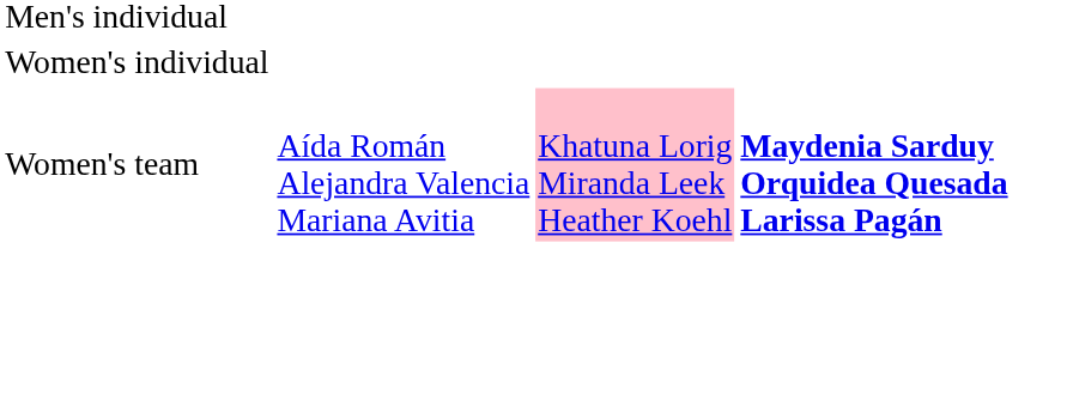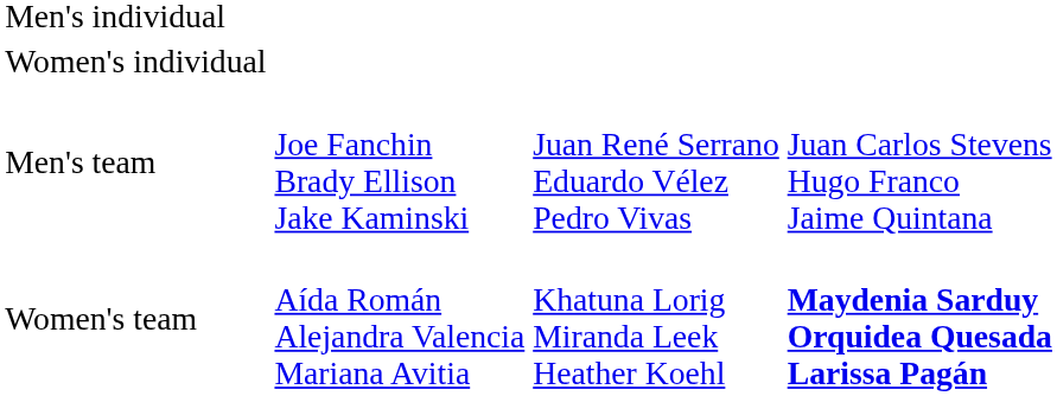 <table>
 <tr>
 <td>Men's individual<br></td>
 <td></td>
 <td></td>
 <td></td>
 </tr>
 <tr>
 <td>Women's individual<br></td>
 <td></td>
 <td></td>
 <td></td>
 </tr>
 <tr>
+<td>Men's team<br></td>
+<td><br><a href='#'>Joe Fanchin</a> <br> <a href='#'>Brady Ellison</a> <br> <a href='#'>Jake Kaminski</a></td>
+<td><br><a href='#'>Juan René Serrano</a> <br> <a href='#'>Eduardo Vélez</a> <br> <a href='#'>Pedro Vivas</a></td>
+<td><br><a href='#'>Juan Carlos Stevens</a> <br> <a href='#'>Hugo Franco</a> <br> <a href='#'>Jaime Quintana</a></td>
+</tr>
+<tr>
 <td>Women's team<br></td>
 <td><br><a href='#'>Aída Román</a> <br> <a href='#'>Alejandra Valencia</a> <br> <a href='#'>Mariana Avitia</a></td>
-<td style="background: pink;"><br><a href='#'>Khatuna Lorig</a> <br> <a href='#'>Miranda Leek</a> <br> <a href='#'>Heather Koehl</a></td>
+<td><br><a href='#'>Khatuna Lorig</a> <br> <a href='#'>Miranda Leek</a> <br> <a href='#'>Heather Koehl</a></td>
 <td><strong><br><a href='#'>Maydenia Sarduy</a><br><a href='#'>Orquidea Quesada</a><br><a href='#'>Larissa Pagán</a></strong></td>
 </tr>
 </table>
